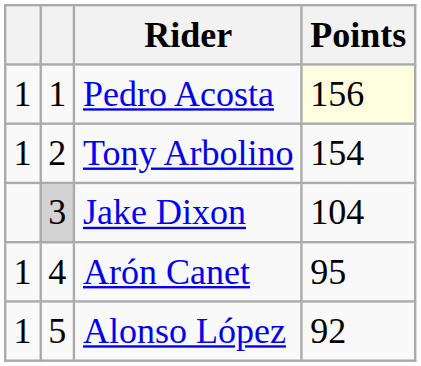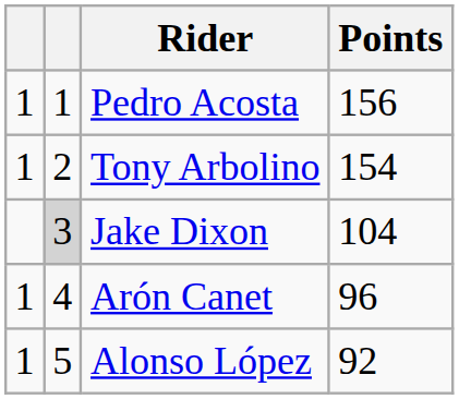 <table class="wikitable" style="font-size: 95%;">
 <tr>
 <th></th>
 <th></th>
 <th>Rider</th>
 <th>Points</th>
 </tr>
 <tr>
 <td> 1</td>
 <td align=center>1</td>
 <td> <a href='#'>Pedro Acosta</a></td>
-<td align=left style="background: lightyellow;">156</td>
+<td align=left>156</td>
 </tr>
 <tr>
 <td> 1</td>
 <td align=center>2</td>
 <td> <a href='#'>Tony Arbolino</a></td>
 <td align=left>154</td>
 </tr>
 <tr>
 <td></td>
 <td align=center style="background: lightgrey;">3</td>
 <td> <a href='#'>Jake Dixon</a></td>
 <td align=left>104</td>
 </tr>
 <tr>
 <td> 1</td>
 <td align=center>4</td>
 <td> <a href='#'>Arón Canet</a></td>
-<td align=left>95</td>
+<td align=left>96</td>
 </tr>
 <tr>
 <td> 1</td>
 <td align=center>5</td>
 <td> <a href='#'>Alonso López</a></td>
 <td align=left>92</td>
 </tr>
 </table>
